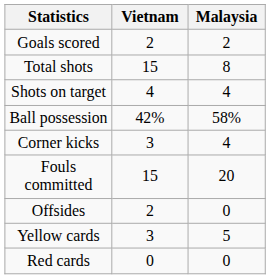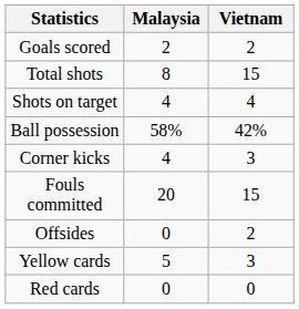 <table class="wikitable" style="text-align:center;margin:1em auto;">
 <tr>
 <th scope=col width=100>Statistics</th>
+<th scope=col width=70>Malaysia</th>
 <th scope=col width=70>Vietnam</th>
-<th scope=col width=70>Malaysia</th>
 </tr>
 <tr>
 <td>Goals scored</td>
 <td>2</td>
 <td>2</td>
 </tr>
 <tr>
 <td>Total shots</td>
+<td>8</td>
 <td>15</td>
-<td>8</td>
 </tr>
 <tr>
 <td>Shots on target</td>
 <td>4</td>
 <td>4</td>
 </tr>
 <tr>
 <td>Ball possession</td>
+<td>58%</td>
 <td>42%</td>
-<td>58%</td>
 </tr>
 <tr>
 <td>Corner kicks</td>
+<td>4</td>
 <td>3</td>
-<td>4</td>
 </tr>
 <tr>
 <td>Fouls committed</td>
+<td>20</td>
 <td>15</td>
-<td>20</td>
 </tr>
 <tr>
 <td>Offsides</td>
+<td>0</td>
 <td>2</td>
-<td>0</td>
 </tr>
 <tr>
 <td>Yellow cards</td>
+<td>5</td>
 <td>3</td>
-<td>5</td>
 </tr>
 <tr>
 <td>Red cards</td>
 <td>0</td>
 <td>0</td>
 </tr>
 </table>
